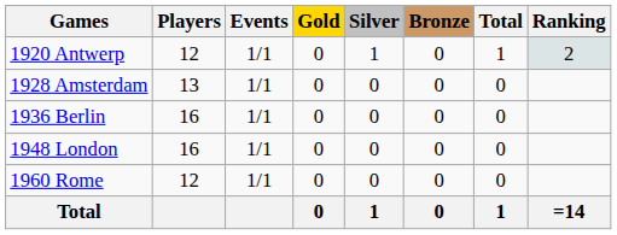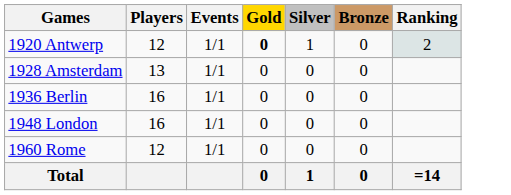 <table class="wikitable sortable" style="text-align:center">
 <tr>
 <th>Games</th>
 <th>Players</th>
 <th>Events</th>
 <th style="background-color:gold;">Gold</th>
 <th style="background-color:silver;">Silver</th>
 <th style="background-color:#c96;">Bronze</th>
-<th>Total</th>
 <th>Ranking</th>
 </tr>
 <tr>
 <td align=left><a href='#'>1920 Antwerp</a></td>
 <td>12</td>
 <td>1/1</td>
-<td>0</td>
+<td><strong>0</strong></td>
 <td>1</td>
 <td>0</td>
-<td>1</td>
 <td bgcolor=dce5e5>2</td>
 </tr>
 <tr>
 <td align=left><a href='#'>1928 Amsterdam</a></td>
 <td>13</td>
 <td>1/1</td>
-<td>0</td>
 <td>0</td>
 <td>0</td>
 <td>0</td>
 <td></td>
 </tr>
 <tr>
 <td align=left><a href='#'>1936 Berlin</a></td>
 <td>16</td>
 <td>1/1</td>
 <td>0</td>
 <td>0</td>
 <td>0</td>
-<td>0</td>
 <td></td>
 </tr>
 <tr>
 <td align=left><a href='#'>1948 London</a></td>
 <td>16</td>
 <td>1/1</td>
-<td>0</td>
 <td>0</td>
 <td>0</td>
 <td>0</td>
 <td></td>
 </tr>
 <tr>
 <td align=left><a href='#'>1960 Rome</a></td>
 <td>12</td>
 <td>1/1</td>
 <td>0</td>
 <td>0</td>
 <td>0</td>
-<td>0</td>
 <td></td>
 </tr>
 <tr>
 <th>Total</th>
 <th></th>
 <th></th>
 <th>0</th>
 <th>1</th>
 <th>0</th>
-<th>1</th>
 <th>=14</th>
 </tr>
 </table>
